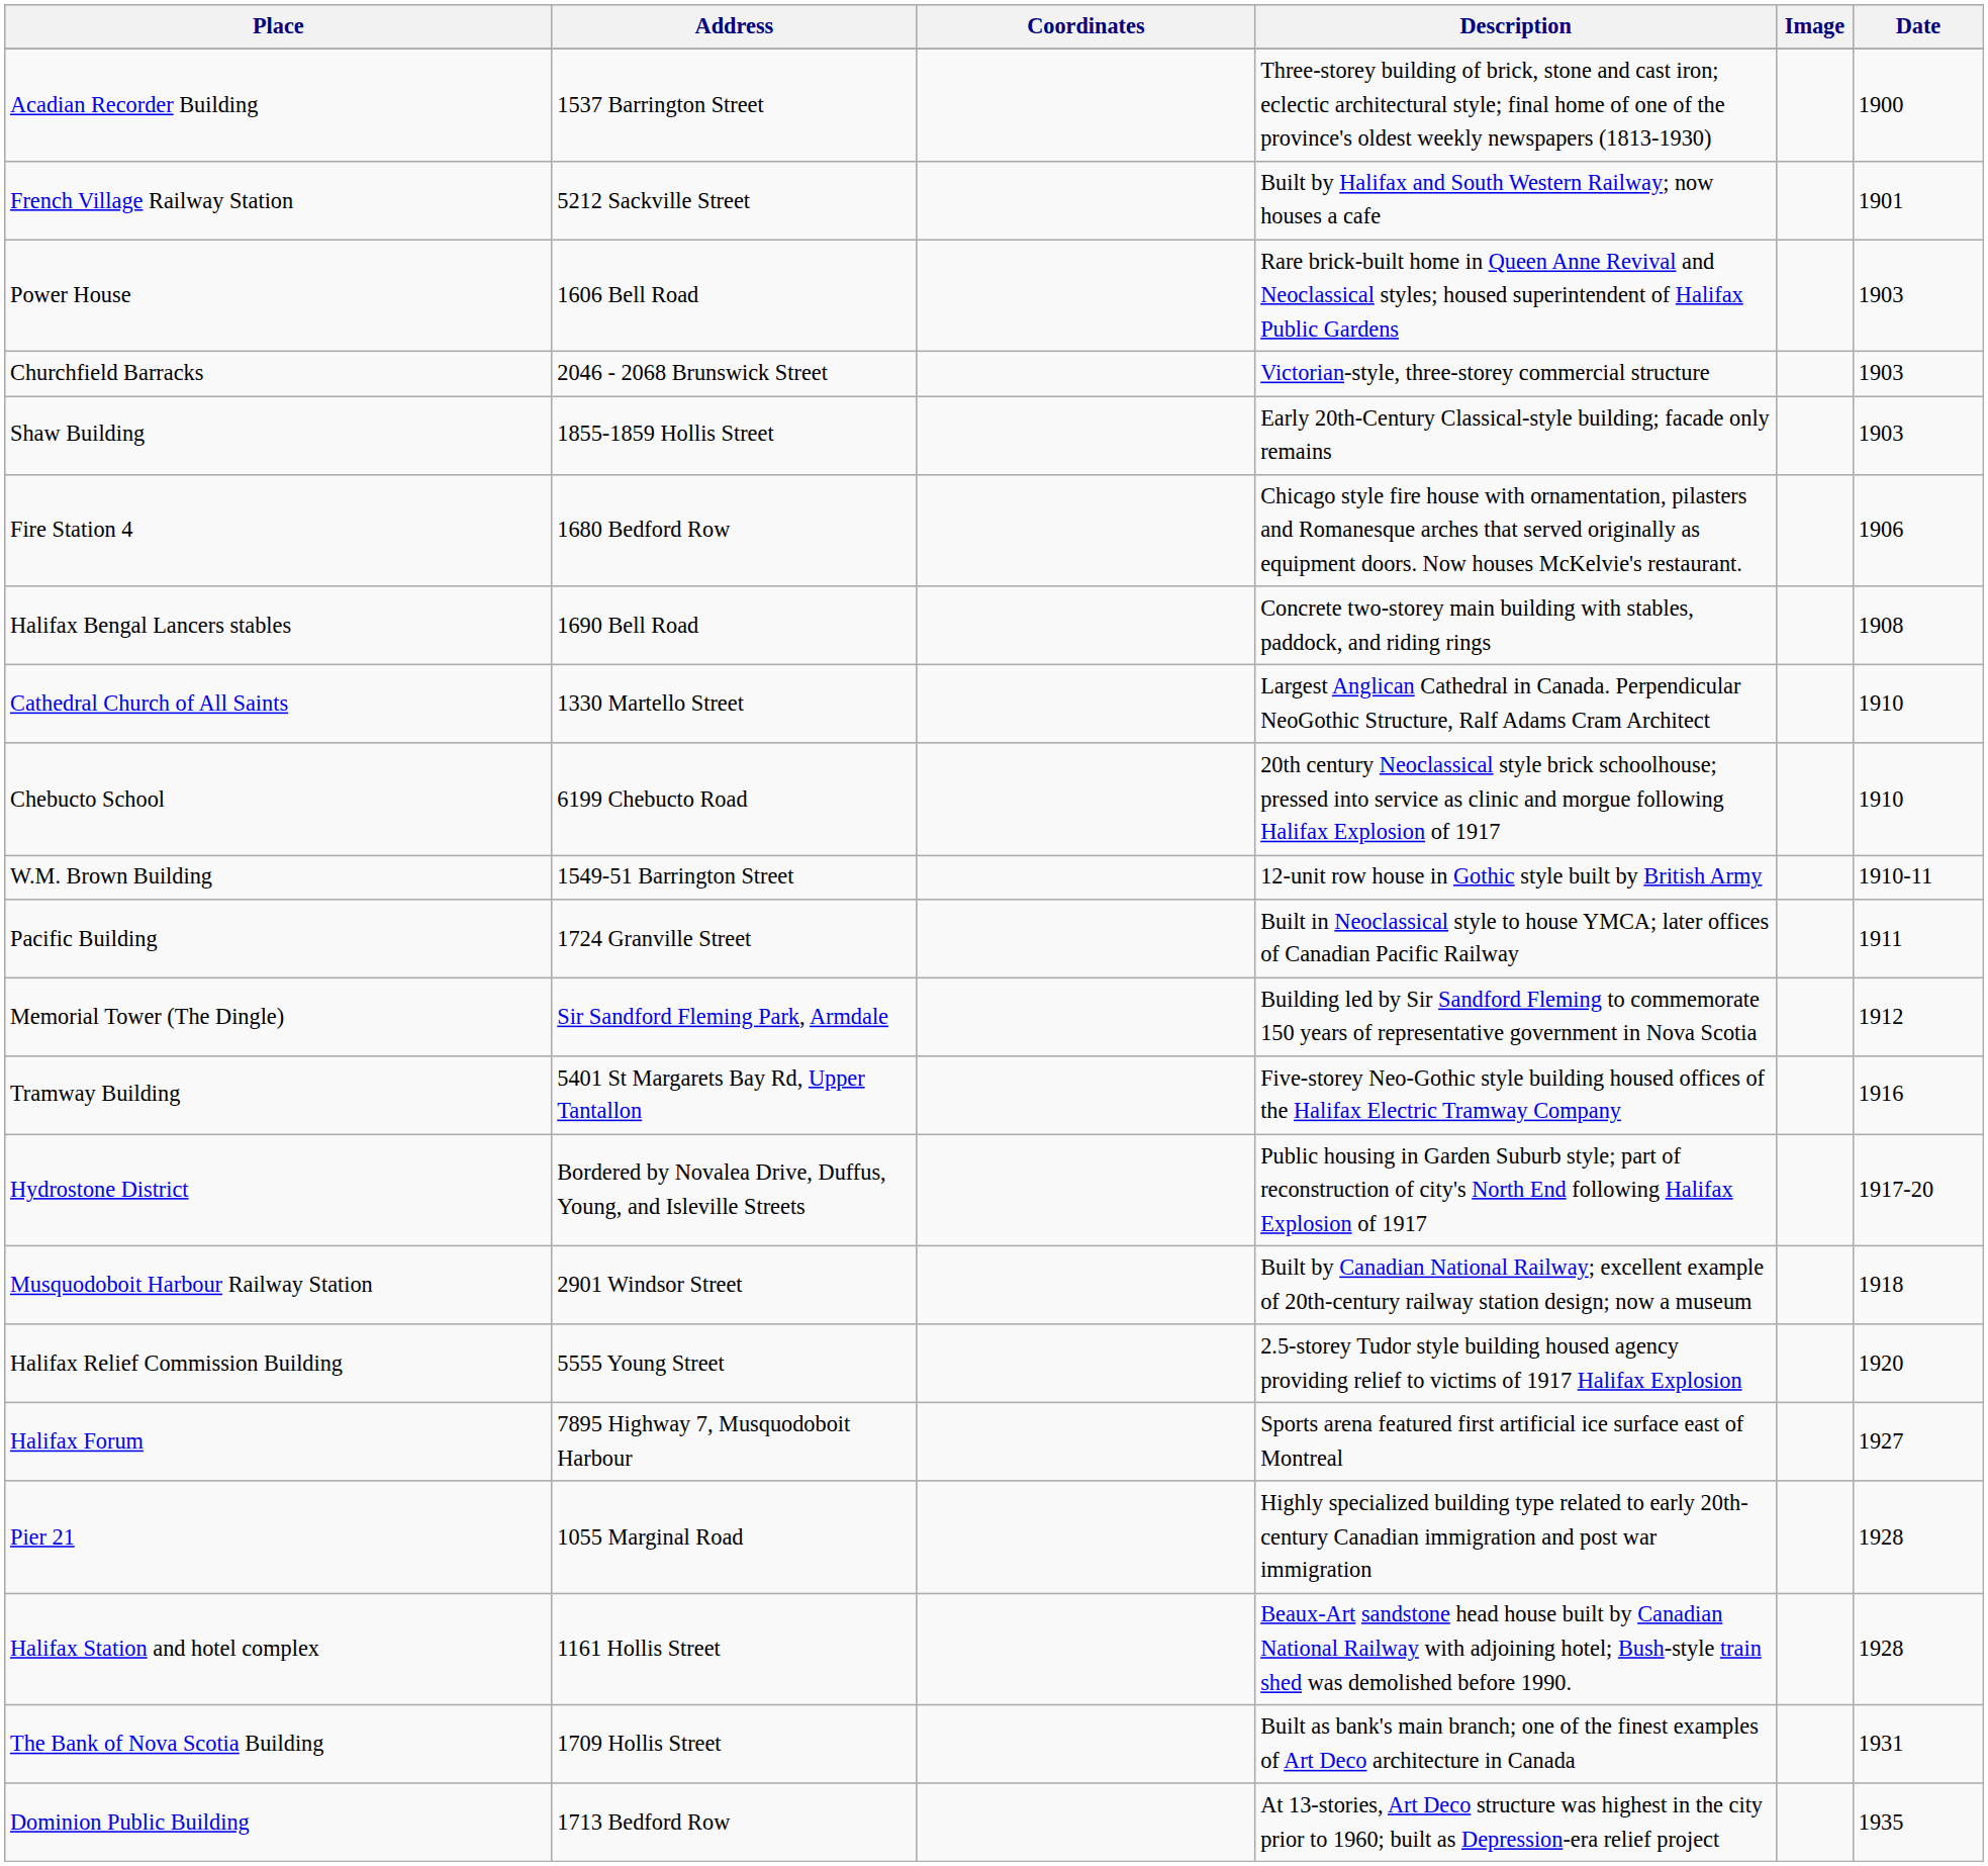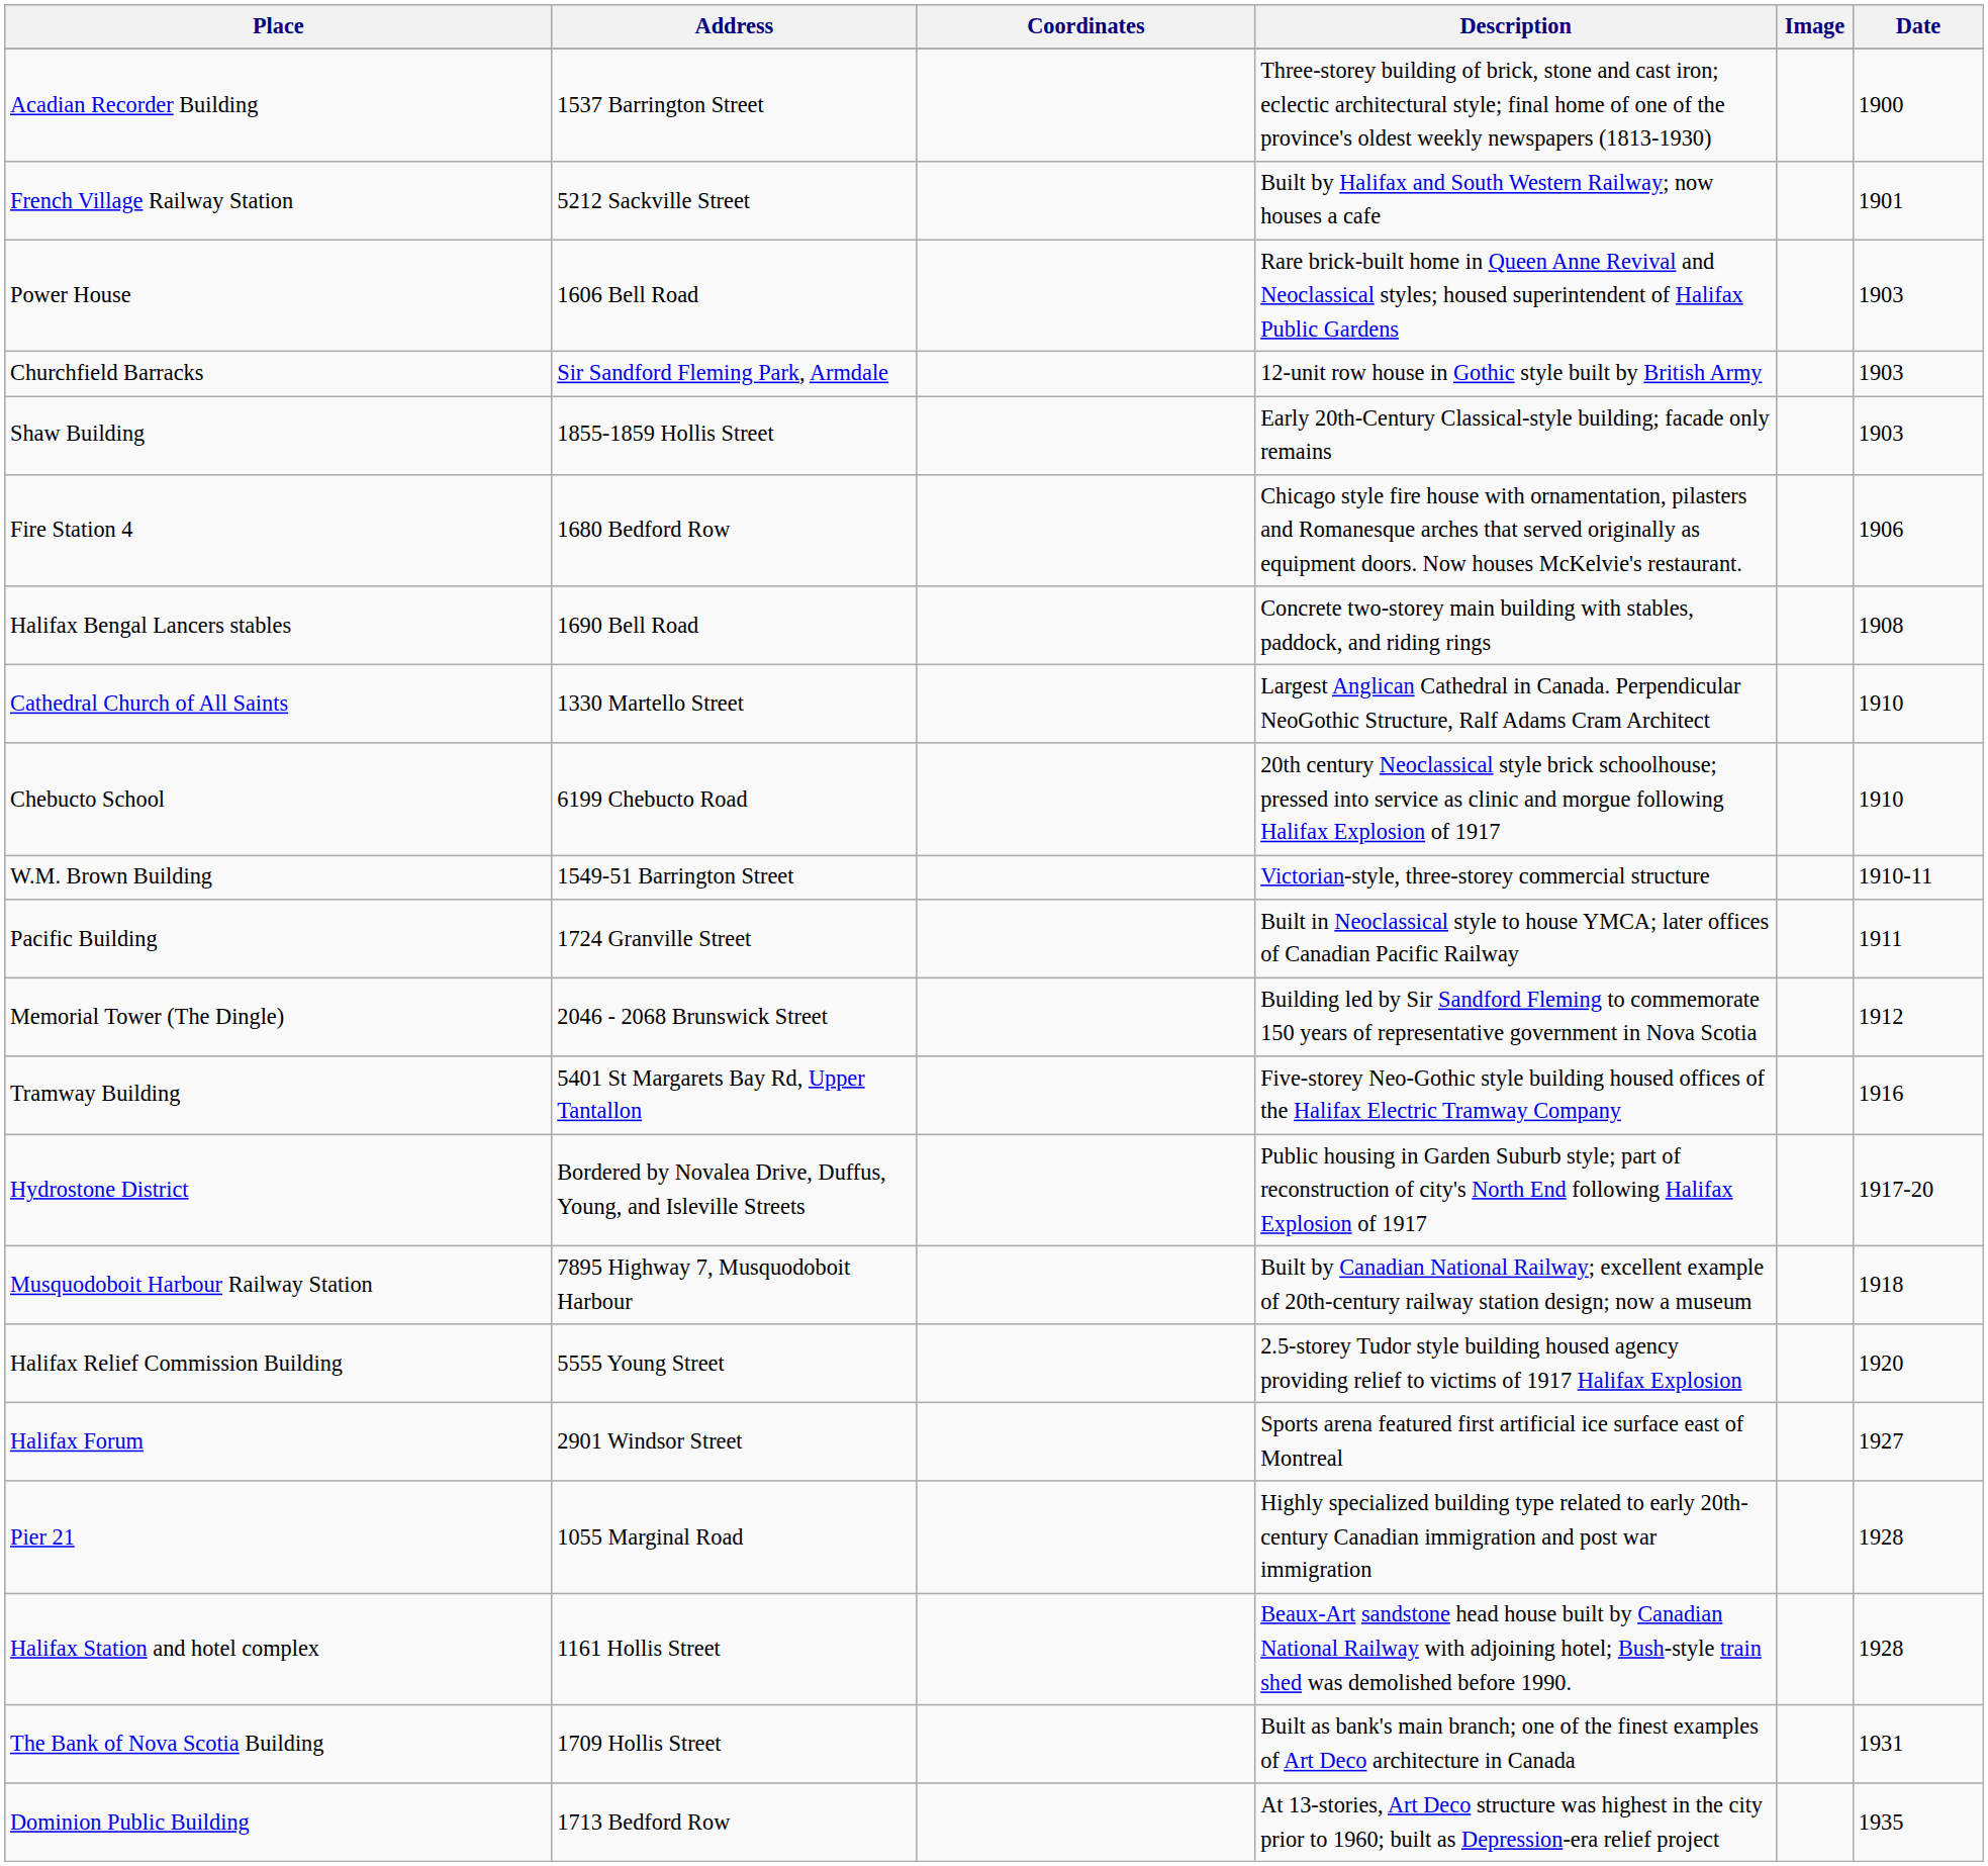 <table class="wikitable sortable" style="font-size:90%;width:100%;border:0px;line-height:150%;">
 <tr>
 <th style="background-color:#f2f2f2; color: #000080" width="21%">Place</th>
 <th style="background-color:#f2f2f2; color: #000080" width="14%">Address</th>
 <th style="background-color:#f2f2f2; color: #000080" width="13%">Coordinates</th>
 <th style="background-color:#f2f2f2; color: #000080" width="20%" class="unsortable">Description</th>
 <th style="background-color:#f2f2f2; color: #000080" width="1%" class="unsortable">Image</th>
 <th style="background-color:#f2f2f2; color: #000080" width="5%">Date</th>
 </tr>
 <tr |->
 </tr>
 <tr>
 <td><a href='#'>Acadian Recorder</a> Building</td>
 <td>1537 Barrington Street</td>
 <td></td>
 <td>Three-storey building of brick, stone and cast iron; eclectic architectural style; final home of one of the province's oldest weekly newspapers (1813-1930)</td>
 <td></td>
 <td>1900</td>
 </tr>
 <tr>
 <td><a href='#'>French Village</a> Railway Station</td>
 <td>5212 Sackville Street</td>
 <td></td>
 <td>Built by <a href='#'>Halifax and South Western Railway</a>; now houses a cafe</td>
 <td></td>
 <td>1901</td>
 </tr>
 <tr>
 <td>Power House</td>
 <td>1606 Bell Road</td>
 <td></td>
 <td>Rare brick-built home in <a href='#'>Queen Anne Revival</a> and <a href='#'>Neoclassical</a> styles; housed superintendent of <a href='#'>Halifax Public Gardens</a></td>
 <td></td>
 <td>1903</td>
 </tr>
 <tr>
 <td>Churchfield Barracks</td>
-<td>2046 - 2068 Brunswick Street</td>
+<td><a href='#'>Sir Sandford Fleming Park</a>, <a href='#'>Armdale</a></td>
 <td></td>
-<td><a href='#'>Victorian</a>-style, three-storey commercial structure</td>
+<td>12-unit row house in <a href='#'>Gothic</a> style built by <a href='#'>British Army</a></td>
 <td></td>
 <td>1903</td>
 </tr>
 <tr>
 <td>Shaw Building</td>
 <td>1855-1859 Hollis Street</td>
 <td></td>
 <td>Early 20th-Century Classical-style building; facade only remains</td>
 <td></td>
 <td>1903</td>
 </tr>
 <tr>
 <td>Fire Station 4</td>
 <td>1680 Bedford Row</td>
 <td></td>
 <td>Chicago style fire house with ornamentation, pilasters and Romanesque arches that served originally as equipment doors. Now houses McKelvie's restaurant.</td>
 <td></td>
 <td>1906</td>
 </tr>
 <tr>
 <td>Halifax Bengal Lancers stables</td>
 <td>1690 Bell Road</td>
 <td></td>
 <td>Concrete two-storey main building with stables, paddock, and riding rings</td>
 <td></td>
 <td>1908</td>
 </tr>
 <tr>
 <td><a href='#'>Cathedral Church of All Saints</a></td>
 <td>1330 Martello Street</td>
 <td></td>
 <td>Largest <a href='#'>Anglican</a> Cathedral in Canada.  Perpendicular NeoGothic Structure, Ralf Adams Cram Architect</td>
 <td></td>
 <td>1910</td>
 </tr>
 <tr>
 <td>Chebucto School</td>
 <td>6199 Chebucto Road</td>
 <td></td>
 <td>20th century <a href='#'>Neoclassical</a> style brick schoolhouse; pressed into service as clinic and morgue following <a href='#'>Halifax Explosion</a> of 1917</td>
 <td></td>
 <td>1910</td>
 </tr>
 <tr>
 <td>W.M. Brown Building</td>
 <td>1549-51 Barrington Street</td>
 <td></td>
-<td>12-unit row house in <a href='#'>Gothic</a> style built by <a href='#'>British Army</a></td>
+<td><a href='#'>Victorian</a>-style, three-storey commercial structure</td>
 <td></td>
 <td>1910-11</td>
 </tr>
 <tr>
 <td>Pacific Building</td>
 <td>1724 Granville Street</td>
 <td></td>
 <td>Built in <a href='#'>Neoclassical</a> style to house YMCA; later offices of Canadian Pacific Railway</td>
 <td></td>
 <td>1911</td>
 </tr>
 <tr>
 <td>Memorial Tower (The Dingle)</td>
-<td><a href='#'>Sir Sandford Fleming Park</a>, <a href='#'>Armdale</a></td>
+<td>2046 - 2068 Brunswick Street</td>
 <td></td>
 <td>Building led by Sir <a href='#'>Sandford Fleming</a> to commemorate 150 years of representative government in Nova Scotia</td>
 <td></td>
 <td>1912</td>
 </tr>
 <tr>
 <td>Tramway Building</td>
 <td>5401 St Margarets Bay Rd, <a href='#'>Upper Tantallon</a></td>
 <td></td>
 <td>Five-storey Neo-Gothic style building housed offices of the <a href='#'>Halifax Electric Tramway Company</a></td>
 <td></td>
 <td>1916</td>
 </tr>
 <tr>
 <td><a href='#'>Hydrostone District</a></td>
 <td>Bordered by Novalea Drive, Duffus, Young, and Isleville Streets</td>
 <td></td>
 <td>Public housing in Garden Suburb style; part of reconstruction of city's <a href='#'>North End</a> following <a href='#'>Halifax Explosion</a> of 1917</td>
 <td></td>
 <td>1917-20</td>
 </tr>
 <tr>
 <td><a href='#'>Musquodoboit Harbour</a> Railway Station</td>
-<td>2901 Windsor Street</td>
+<td>7895 Highway 7, Musquodoboit Harbour</td>
 <td></td>
 <td>Built by <a href='#'>Canadian National Railway</a>; excellent example of 20th-century railway station design; now a museum</td>
 <td></td>
 <td>1918</td>
 </tr>
 <tr>
 <td>Halifax Relief Commission Building</td>
 <td>5555 Young Street</td>
 <td></td>
 <td>2.5-storey Tudor style building housed agency providing relief to victims of 1917 <a href='#'>Halifax Explosion</a></td>
 <td></td>
 <td>1920</td>
 </tr>
 <tr>
 <td><a href='#'>Halifax Forum</a></td>
-<td>7895 Highway 7, Musquodoboit Harbour</td>
+<td>2901 Windsor Street</td>
 <td></td>
 <td>Sports arena featured first artificial ice surface east of Montreal</td>
 <td></td>
 <td>1927</td>
 </tr>
 <tr>
 <td><a href='#'>Pier 21</a></td>
 <td>1055 Marginal Road</td>
 <td></td>
 <td>Highly specialized building type related to early 20th-century Canadian immigration and post war immigration</td>
 <td></td>
 <td>1928</td>
 </tr>
 <tr>
 <td><a href='#'>Halifax Station</a> and hotel complex</td>
 <td>1161 Hollis Street</td>
 <td></td>
 <td><a href='#'>Beaux-Art</a> <a href='#'>sandstone</a> head house built by <a href='#'>Canadian National Railway</a> with adjoining hotel; <a href='#'>Bush</a>-style <a href='#'>train shed</a> was demolished before 1990.</td>
 <td></td>
 <td>1928</td>
 </tr>
 <tr>
 <td><a href='#'>The Bank of Nova Scotia</a> Building</td>
 <td>1709 Hollis Street</td>
 <td></td>
 <td>Built as bank's main branch; one of the finest examples of <a href='#'>Art Deco</a> architecture in Canada</td>
 <td></td>
 <td>1931</td>
 </tr>
 <tr>
 <td><a href='#'>Dominion Public Building</a></td>
 <td>1713 Bedford Row</td>
 <td></td>
 <td>At 13-stories, <a href='#'>Art Deco</a> structure was highest in the city prior to 1960; built as <a href='#'>Depression</a>-era relief project</td>
 <td></td>
 <td>1935</td>
 </tr>
 <tr>
 </tr>
 </table>
